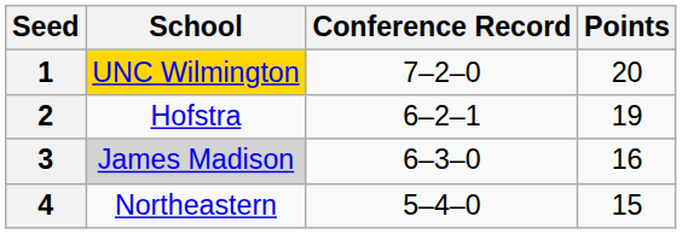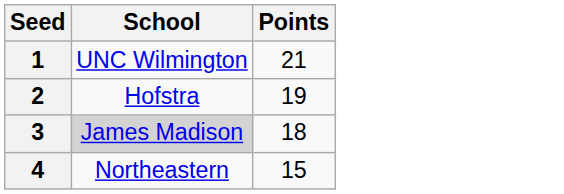 <table class="wikitable" style="text-align:center">
 <tr>
 <th>Seed</th>
 <th>School</th>
-<th>Conference Record</th>
 <th>Points</th>
 </tr>
 <tr>
 <th>1</th>
-<td style="background: gold;"><a href='#'>UNC Wilmington</a></td>
-<td>7–2–0</td>
-<td>20</td>
+<td><a href='#'>UNC Wilmington</a></td>
+<td>21</td>
 </tr>
 <tr>
 <th>2</th>
 <td><a href='#'>Hofstra</a></td>
-<td>6–2–1</td>
 <td>19</td>
 </tr>
 <tr>
 <th>3</th>
 <td style="background: lightgrey;"><a href='#'>James Madison</a></td>
-<td>6–3–0</td>
-<td>16</td>
+<td>18</td>
 </tr>
 <tr>
 <th>4</th>
 <td><a href='#'>Northeastern</a></td>
-<td>5–4–0</td>
 <td>15</td>
 </tr>
 </table>
